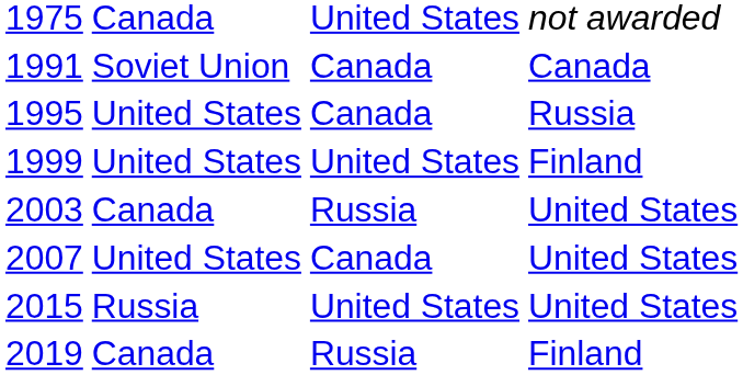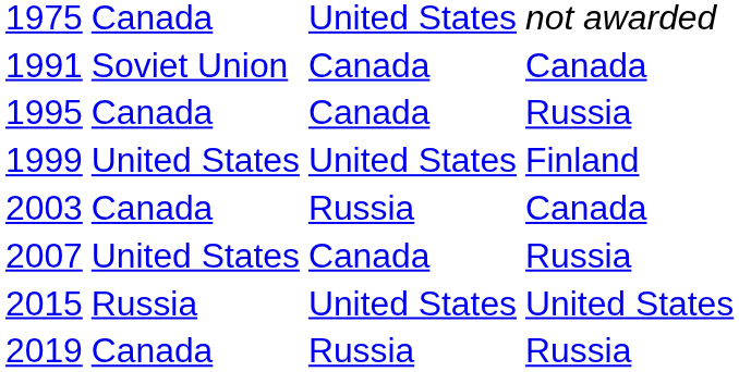 <table>
 <tr>
 <td><a href='#'>1975</a></td>
 <td><a href='#'>Canada</a></td>
 <td><a href='#'>United States</a></td>
 <td><em>not awarded</em></td>
 </tr>
 <tr>
 <td><a href='#'>1991</a></td>
 <td><a href='#'>Soviet Union</a></td>
 <td><a href='#'>Canada</a></td>
 <td><a href='#'>Canada</a></td>
 </tr>
 <tr>
 <td><a href='#'>1995</a></td>
-<td><a href='#'>United States</a></td>
+<td><a href='#'>Canada</a></td>
 <td><a href='#'>Canada</a></td>
 <td><a href='#'>Russia</a></td>
 </tr>
 <tr>
 <td><a href='#'>1999</a></td>
 <td><a href='#'>United States</a></td>
 <td><a href='#'>United States</a></td>
 <td><a href='#'>Finland</a></td>
 </tr>
 <tr>
 <td><a href='#'>2003</a></td>
 <td><a href='#'>Canada</a></td>
 <td><a href='#'>Russia</a></td>
-<td><a href='#'>United States</a></td>
+<td><a href='#'>Canada</a></td>
 </tr>
 <tr>
 <td><a href='#'>2007</a></td>
 <td><a href='#'>United States</a></td>
 <td><a href='#'>Canada</a></td>
-<td><a href='#'>United States</a></td>
+<td><a href='#'>Russia</a></td>
 </tr>
 <tr>
 <td><a href='#'>2015</a></td>
 <td><a href='#'>Russia</a></td>
 <td><a href='#'>United States</a></td>
 <td><a href='#'>United States</a></td>
 </tr>
 <tr>
 <td><a href='#'>2019</a></td>
 <td><a href='#'>Canada</a></td>
 <td><a href='#'>Russia</a></td>
-<td><a href='#'>Finland</a></td>
+<td><a href='#'>Russia</a></td>
 </tr>
 </table>
